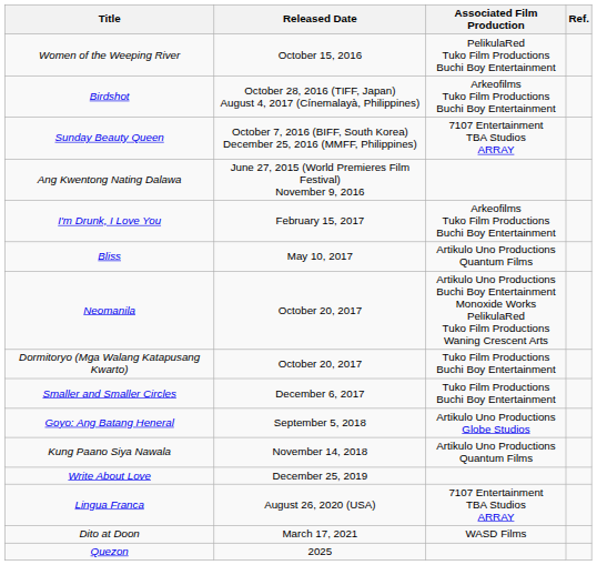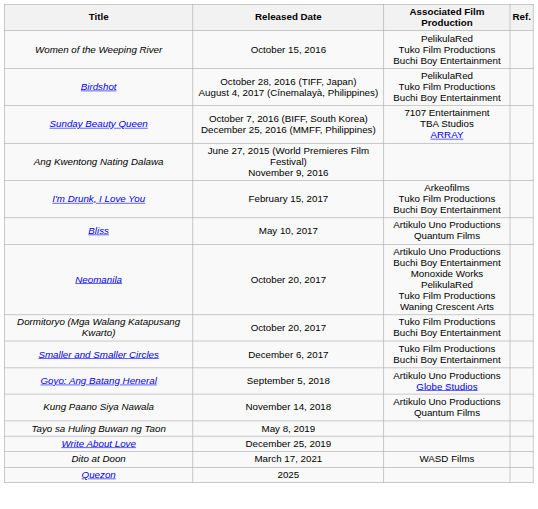 <table class="wikitable sortable"  style="text-align:center">
 <tr>
 <th><strong>Title</strong></th>
 <th><strong>Released Date</strong></th>
 <th><strong>Associated Film Production</strong></th>
 <th><strong>Ref.</strong></th>
 </tr>
 <tr>
 <td><em>Women of the Weeping River</em></td>
 <td>October 15, 2016</td>
 <td>PelikulaRed <br> Tuko Film Productions <br> Buchi Boy Entertainment</td>
 <td></td>
 </tr>
 <tr>
 <td><em><a href='#'>Birdshot</a></em></td>
 <td>October 28, 2016 (TIFF, Japan) <br> August 4, 2017 (Cínemalayà, Philippines)</td>
-<td>Arkeofilms <br> Tuko Film Productions <br> Buchi Boy Entertainment</td>
+<td>PelikulaRed <br> Tuko Film Productions <br> Buchi Boy Entertainment</td>
 <td> <br> </td>
 </tr>
 <tr>
 <td><em><a href='#'>Sunday Beauty Queen</a></em></td>
 <td>October 7, 2016 (BIFF, South Korea) <br> December 25, 2016 (MMFF, Philippines)</td>
 <td>7107 Entertainment <br> TBA Studios <br> <a href='#'>ARRAY</a></td>
 <td></td>
 </tr>
 <tr>
 <td><em>Ang Kwentong Nating Dalawa</em></td>
 <td>June 27, 2015 (World Premieres Film Festival) <br> November 9, 2016</td>
 <td></td>
 <td></td>
 </tr>
 <tr>
 <td><em><a href='#'>I'm Drunk, I Love You</a></em></td>
 <td>February 15, 2017</td>
 <td>Arkeofilms <br> Tuko Film Productions <br> Buchi Boy Entertainment</td>
 <td></td>
 </tr>
 <tr>
 <td><em><a href='#'>Bliss</a></em></td>
 <td>May 10, 2017</td>
 <td>Artikulo Uno Productions <br> Quantum Films</td>
 <td></td>
 </tr>
 <tr>
 <td><em><a href='#'>Neomanila</a></em></td>
 <td>October 20,  2017</td>
 <td>Artikulo Uno Productions <br> Buchi Boy Entertainment <br> Monoxide Works <br> PelikulaRed <br> Tuko Film Productions <br> Waning Crescent Arts</td>
 <td></td>
 </tr>
 <tr>
 <td><em>Dormitoryo (Mga Walang Katapusang Kwarto)</em></td>
 <td>October 20, 2017</td>
 <td>Tuko Film Productions <br> Buchi Boy Entertainment</td>
 <td></td>
 </tr>
 <tr>
 <td><em><a href='#'>Smaller and Smaller Circles</a></em></td>
 <td>December 6, 2017</td>
 <td>Tuko Film Productions <br> Buchi Boy Entertainment</td>
 <td></td>
 </tr>
 <tr>
 <td><em><a href='#'>Goyo: Ang Batang Heneral</a></em></td>
 <td>September 5, 2018</td>
 <td>Artikulo Uno Productions <br> <a href='#'>Globe Studios</a></td>
 <td></td>
 </tr>
 <tr>
 <td><em>Kung Paano Siya Nawala</em></td>
 <td>November 14, 2018</td>
 <td>Artikulo Uno Productions <br> Quantum Films</td>
 <td></td>
 </tr>
 <tr>
-<td><em><a href='#'>Write About Love</a></em></td>
-<td>December 25, 2019</td>
+<td><em>Tayo sa Huling Buwan ng Taon</em></td>
+<td>May 8, 2019</td>
 <td></td>
 <td></td>
 </tr>
 <tr>
-<td><em><a href='#'>Lingua Franca</a></em></td>
-<td>August 26, 2020 (USA)</td>
-<td>7107 Entertainment <br> TBA Studios <br> <a href='#'>ARRAY</a></td>
+<td><em><a href='#'>Write About Love</a></em></td>
+<td>December 25, 2019</td>
+<td></td>
 <td></td>
 </tr>
 <tr>
 <td><em>Dito at Doon</em></td>
 <td>March 17, 2021</td>
 <td>WASD Films</td>
 <td></td>
 </tr>
 <tr>
 <td><em><a href='#'>Quezon</a></em></td>
 <td>2025</td>
 <td></td>
 <td></td>
 </tr>
 </table>
